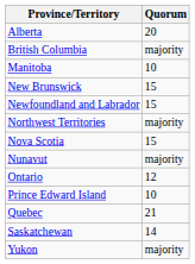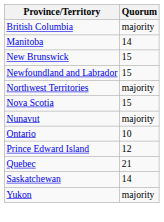 <table class="wikitable">
 <tr>
 <th>Province/Territory</th>
 <th>Quorum</th>
-</tr>
-<tr>
-<td><a href='#'>Alberta</a></td>
-<td>20</td>
 </tr>
 <tr>
 <td><a href='#'>British Columbia</a></td>
 <td>majority</td>
 </tr>
 <tr>
 <td><a href='#'>Manitoba</a></td>
-<td>10</td>
+<td>14</td>
 </tr>
 <tr>
 <td><a href='#'>New Brunswick</a></td>
 <td>15</td>
 </tr>
 <tr>
 <td><a href='#'>Newfoundland and Labrador</a></td>
 <td>15</td>
 </tr>
 <tr>
 <td><a href='#'>Northwest Territories</a></td>
 <td>majority</td>
 </tr>
 <tr>
 <td><a href='#'>Nova Scotia</a></td>
 <td>15</td>
 </tr>
 <tr>
 <td><a href='#'>Nunavut</a></td>
 <td>majority</td>
 </tr>
 <tr>
 <td><a href='#'>Ontario</a></td>
-<td>12</td>
+<td>10</td>
 </tr>
 <tr>
 <td><a href='#'>Prince Edward Island</a></td>
-<td>10</td>
+<td>12</td>
 </tr>
 <tr>
 <td><a href='#'>Quebec</a></td>
 <td>21</td>
 </tr>
 <tr>
 <td><a href='#'>Saskatchewan</a></td>
 <td>14</td>
 </tr>
 <tr>
 <td><a href='#'>Yukon</a></td>
 <td>majority</td>
 </tr>
 </table>
